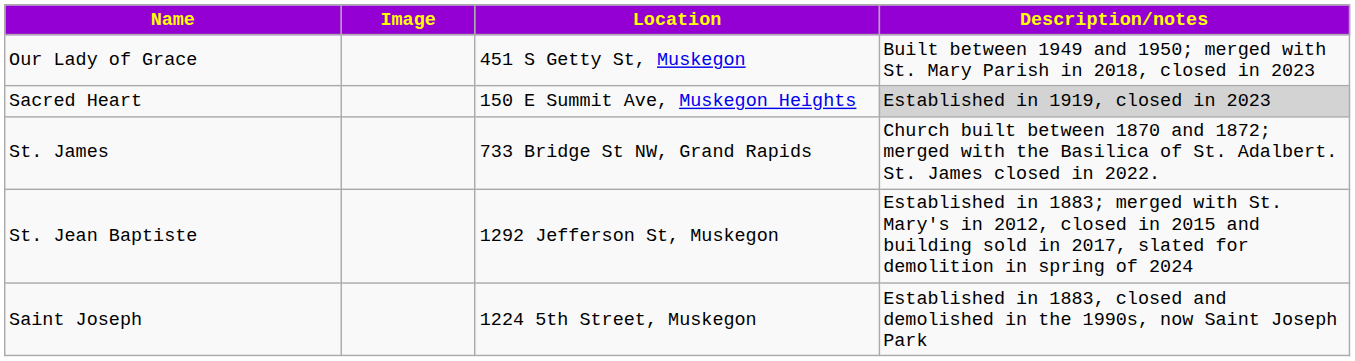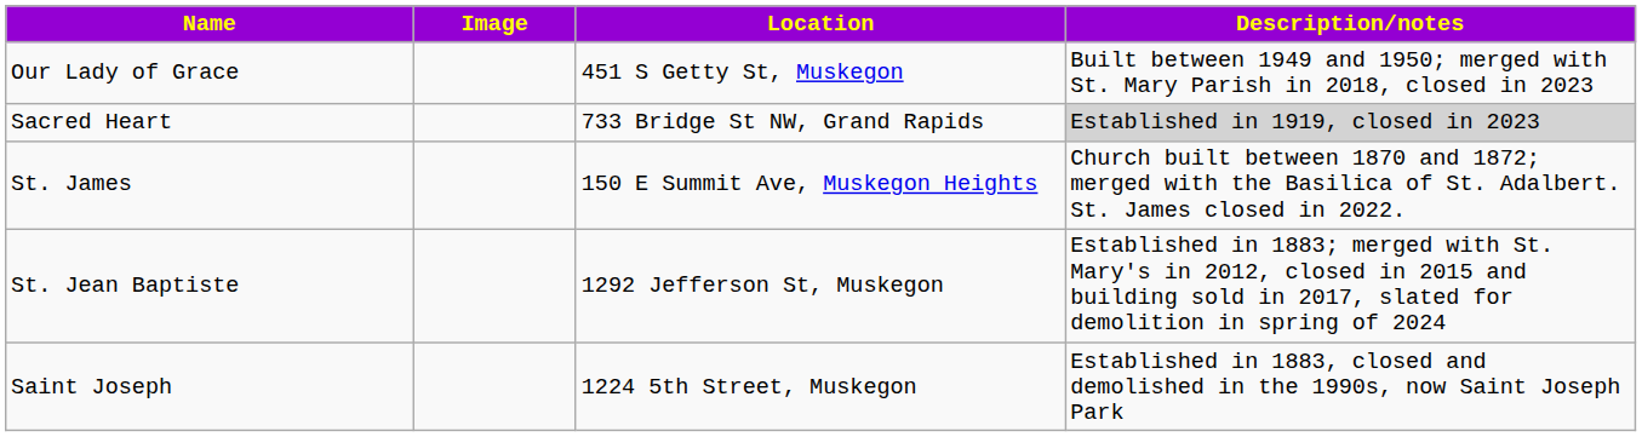 <table class="wikitable sortable" style="width:75%">
 <tr>
 <th style="background:darkviolet; color:yellow;" width="25%"><strong>Name</strong></th>
 <th style="background:darkviolet; color:yellow;" width="10%"><strong>Image</strong></th>
 <th style="background:darkviolet; color:yellow;" width="30%"><strong>Location</strong></th>
 <th style="background:darkviolet; color:yellow;" width="35%"><strong>Description/notes</strong></th>
 </tr>
 <tr>
 <td>Our Lady of Grace</td>
 <td></td>
 <td>451 S Getty St, <a href='#'>Muskegon</a></td>
 <td>Built between 1949 and 1950; merged with St. Mary Parish in  2018, closed in 2023</td>
 </tr>
 <tr>
 <td>Sacred Heart</td>
 <td></td>
-<td>150 E Summit Ave, <a href='#'>Muskegon Heights</a></td>
+<td>733 Bridge St NW, Grand Rapids</td>
 <td style="background: lightgrey;">Established in 1919, closed in 2023</td>
 </tr>
 <tr>
 <td>St. James</td>
 <td></td>
-<td>733 Bridge St NW, Grand Rapids</td>
+<td>150 E Summit Ave, <a href='#'>Muskegon Heights</a></td>
 <td>Church built between 1870  and 1872; merged with the Basilica of St. Adalbert. St. James closed in 2022.</td>
 </tr>
 <tr>
 <td>St. Jean Baptiste</td>
 <td></td>
 <td>1292 Jefferson St, Muskegon</td>
 <td>Established in 1883; merged with St. Mary's in 2012, closed in 2015 and building sold in 2017, slated for demolition in spring of 2024</td>
 </tr>
 <tr>
 <td>Saint Joseph</td>
 <td></td>
 <td>1224 5th Street, Muskegon</td>
 <td>Established in 1883, closed and demolished in the 1990s, now Saint Joseph Park</td>
 </tr>
 </table>
